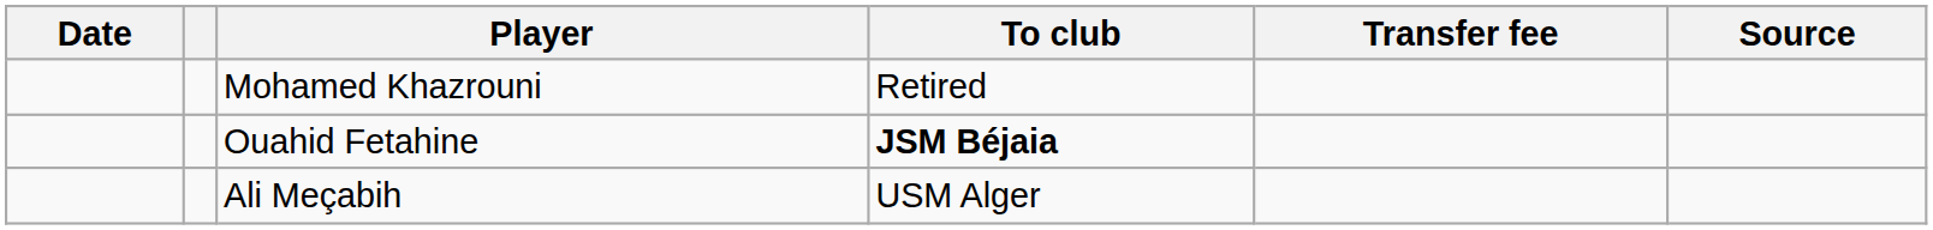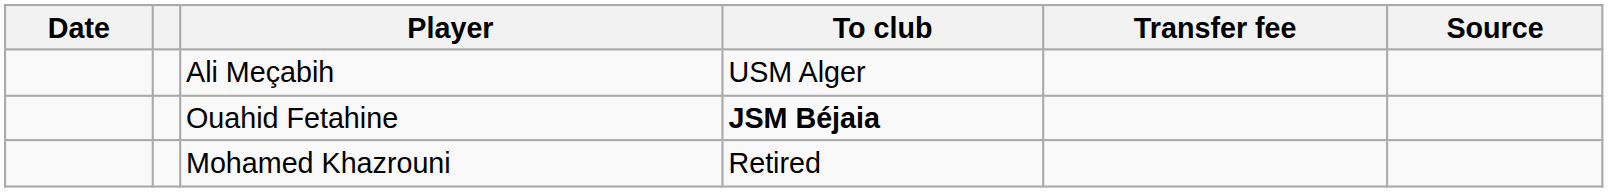 <table class="wikitable sortable" style="width:60%; text-align:center; font-size:85%; text-align:centre;">
 <tr>
 <th><strong>Date</strong></th>
 <th><strong></strong></th>
 <th><strong>Player</strong></th>
 <th><strong>To club</strong></th>
 <th><strong>Transfer fee</strong></th>
 <th><strong>Source</strong></th>
 </tr>
 <tr>
 <td></td>
 <td></td>
-<td align="left"> Mohamed Khazrouni</td>
-<td align="left">Retired</td>
+<td align="left"> Ali Meçabih</td>
+<td align="left">USM Alger</td>
 <td></td>
 <td></td>
 </tr>
 <tr>
 <td></td>
 <td></td>
 <td align="left"> Ouahid Fetahine</td>
 <td align="left"><strong>JSM Béjaia</strong></td>
 <td></td>
 <td></td>
 </tr>
 <tr>
 <td></td>
 <td></td>
-<td align="left"> Ali Meçabih</td>
-<td align="left">USM Alger</td>
+<td align="left"> Mohamed Khazrouni</td>
+<td align="left">Retired</td>
 <td></td>
 <td></td>
 </tr>
 </table>
